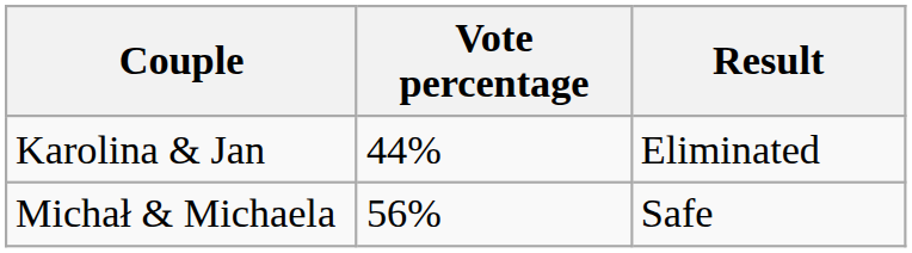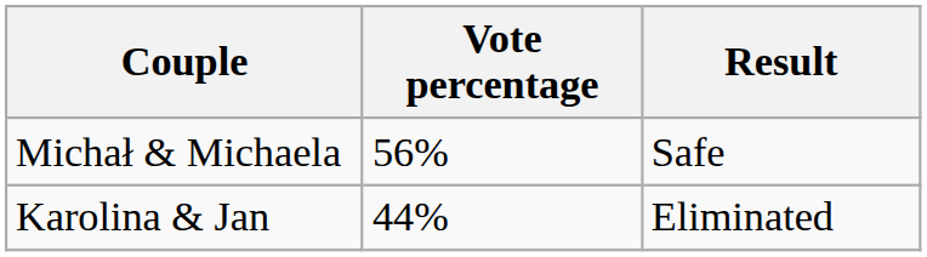 <table class="wikitable">
 <tr>
 <th style="width:130px;">Couple</th>
 <th style="width:100px;">Vote percentage</th>
 <th style="width:100px;">Result</th>
 </tr>
 <tr>
+<td>Michał & Michaela</td>
+<td>56%</td>
+<td>Safe</td>
+</tr>
+<tr>
 <td>Karolina & Jan</td>
 <td>44%</td>
 <td>Eliminated</td>
 </tr>
-<tr>
-<td>Michał & Michaela</td>
-<td>56%</td>
-<td>Safe</td>
-</tr>
 </table>
